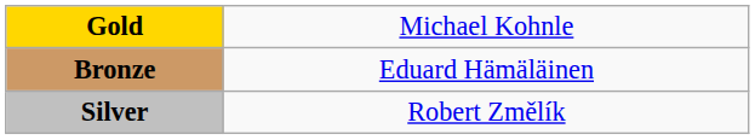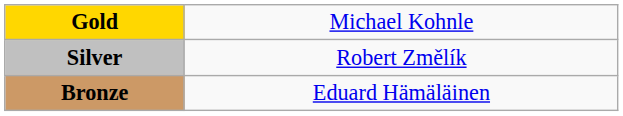 <table class="wikitable" style="text-align:center; " width="35%">
 <tr>
 <td bgcolor="gold"><strong>Gold</strong></td>
 <td><a href='#'>Michael Kohnle</a><br>  <small><em></em></small></td>
 </tr>
 <tr>
+<td bgcolor="silver"><strong>Silver</strong></td>
+<td><a href='#'>Robert Změlík</a><br>  <small><em></em></small></td>
+</tr>
+<tr>
 <td bgcolor="CC9966"><strong>Bronze</strong></td>
 <td><a href='#'>Eduard Hämäläinen</a><br>  <small><em></em></small></td>
 </tr>
-<tr>
-<td bgcolor="silver"><strong>Silver</strong></td>
-<td><a href='#'>Robert Změlík</a><br>  <small><em></em></small></td>
-</tr>
 </table>
